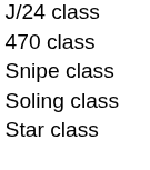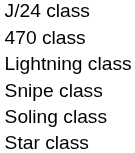 <table>
 <tr>
 <td>J/24 class<br></td>
 <td></td>
 <td></td>
 <td></td>
 </tr>
 <tr>
 <td>470 class<br></td>
+<td></td>
+<td></td>
+<td></td>
+</tr>
+<tr>
+<td>Lightning class<br></td>
 <td></td>
 <td></td>
 <td></td>
 </tr>
 <tr>
 <td>Snipe class<br></td>
 <td></td>
 <td></td>
 <td></td>
 </tr>
 <tr>
 <td>Soling class<br></td>
 <td></td>
 <td></td>
 <td></td>
 </tr>
 <tr>
 <td>Star class<br></td>
 <td></td>
 <td></td>
 <td></td>
 </tr>
 </table>
